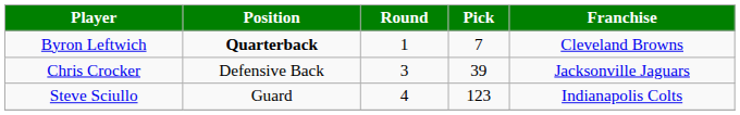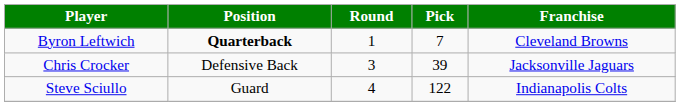 <table class="wikitable" width="80%">
 <tr align="center"  style="background:green;color:#FFFFFF;">
 <td><strong>Player</strong></td>
 <td><strong>Position</strong></td>
 <td><strong>Round</strong></td>
 <td><strong>Pick</strong></td>
 <td><strong>Franchise</strong></td>
 </tr>
 <tr align="center" bgcolor="">
 <td><a href='#'>Byron Leftwich</a></td>
 <td><strong>Quarterback</strong></td>
 <td>1</td>
 <td>7</td>
 <td><a href='#'>Cleveland Browns</a></td>
 </tr>
 <tr align="center" bgcolor="">
 <td><a href='#'>Chris Crocker</a></td>
 <td>Defensive Back</td>
 <td>3</td>
 <td>39</td>
 <td><a href='#'>Jacksonville Jaguars</a></td>
 </tr>
 <tr align="center" bgcolor="">
 <td><a href='#'>Steve Sciullo</a></td>
 <td>Guard</td>
 <td>4</td>
-<td>123</td>
+<td>122</td>
 <td><a href='#'>Indianapolis Colts</a></td>
 </tr>
 <tr align="center" bgcolor="">
 </tr>
 </table>
